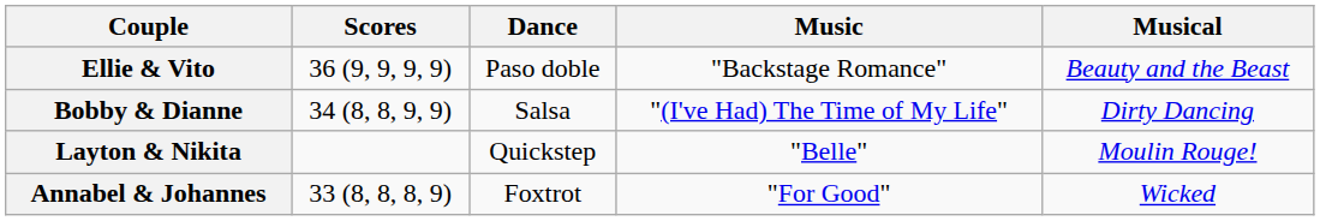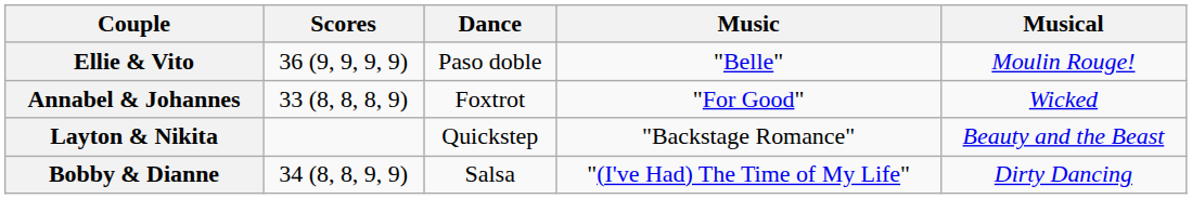 <table class="wikitable sortable" style="text-align:center; width: 90%">
 <tr>
 <th scope="col">Couple</th>
 <th scope="col">Scores</th>
 <th scope="col" class="unsortable">Dance</th>
 <th scope="col" class="unsortable">Music</th>
 <th scope="col" class="unsortable">Musical</th>
 </tr>
 <tr>
 <th scope="row">Ellie & Vito</th>
 <td>36 (9, 9, 9, 9)</td>
 <td>Paso doble</td>
+<td>"<a href='#'>Belle</a>"</td>
+<td><em><a href='#'>Moulin Rouge!</a></em></td>
+</tr>
+<tr>
+<th scope="row">Annabel & Johannes</th>
+<td>33 (8, 8, 8, 9)</td>
+<td>Foxtrot</td>
+<td>"<a href='#'>For Good</a>"</td>
+<td><em><a href='#'>Wicked</a></em></td>
+</tr>
+<tr>
+<th scope="row">Layton & Nikita</th>
+<td></td>
+<td>Quickstep</td>
 <td>"Backstage Romance"</td>
 <td><em><a href='#'>Beauty and the Beast</a></em></td>
 </tr>
 <tr>
 <th scope="row">Bobby & Dianne</th>
 <td>34 (8, 8, 9, 9)</td>
 <td>Salsa</td>
 <td>"<a href='#'>(I've Had) The Time of My Life</a>"</td>
 <td><em><a href='#'>Dirty Dancing</a></em></td>
 </tr>
-<tr>
-<th scope="row">Layton & Nikita</th>
-<td></td>
-<td>Quickstep</td>
-<td>"<a href='#'>Belle</a>"</td>
-<td><em><a href='#'>Moulin Rouge!</a></em></td>
-</tr>
-<tr>
-<th scope="row">Annabel & Johannes</th>
-<td>33 (8, 8, 8, 9)</td>
-<td>Foxtrot</td>
-<td>"<a href='#'>For Good</a>"</td>
-<td><em><a href='#'>Wicked</a></em></td>
-</tr>
 </table>
